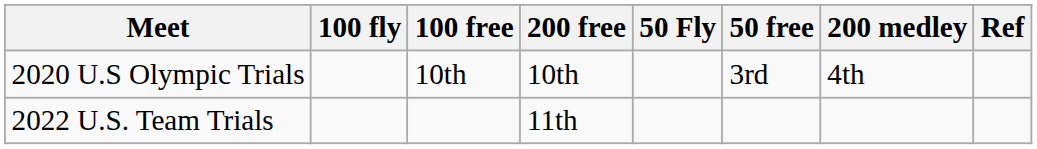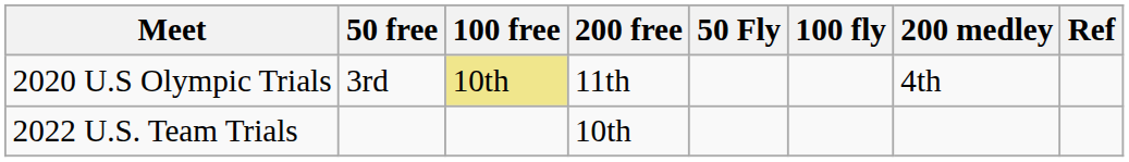 <table class="wikitable">
 <tr>
 <th>Meet</th>
-<th>100 fly</th>
+<th>50 free</th>
 <th>100 free</th>
 <th>200 free</th>
 <th>50 Fly</th>
-<th>50 free</th>
+<th>100 fly</th>
 <th>200 medley</th>
 <th>Ref</th>
 </tr>
 <tr>
 <td>2020 U.S Olympic Trials</td>
+<td>3rd</td>
+<td style="background: khaki;">10th</td>
+<td>11th</td>
 <td></td>
-<td>10th</td>
-<td>10th</td>
 <td></td>
-<td>3rd</td>
 <td>4th</td>
 <td></td>
 </tr>
 <tr>
 <td>2022 U.S. Team Trials</td>
 <td></td>
 <td></td>
-<td>11th</td>
+<td>10th</td>
 <td></td>
 <td></td>
 <td></td>
 <td></td>
 </tr>
 </table>
